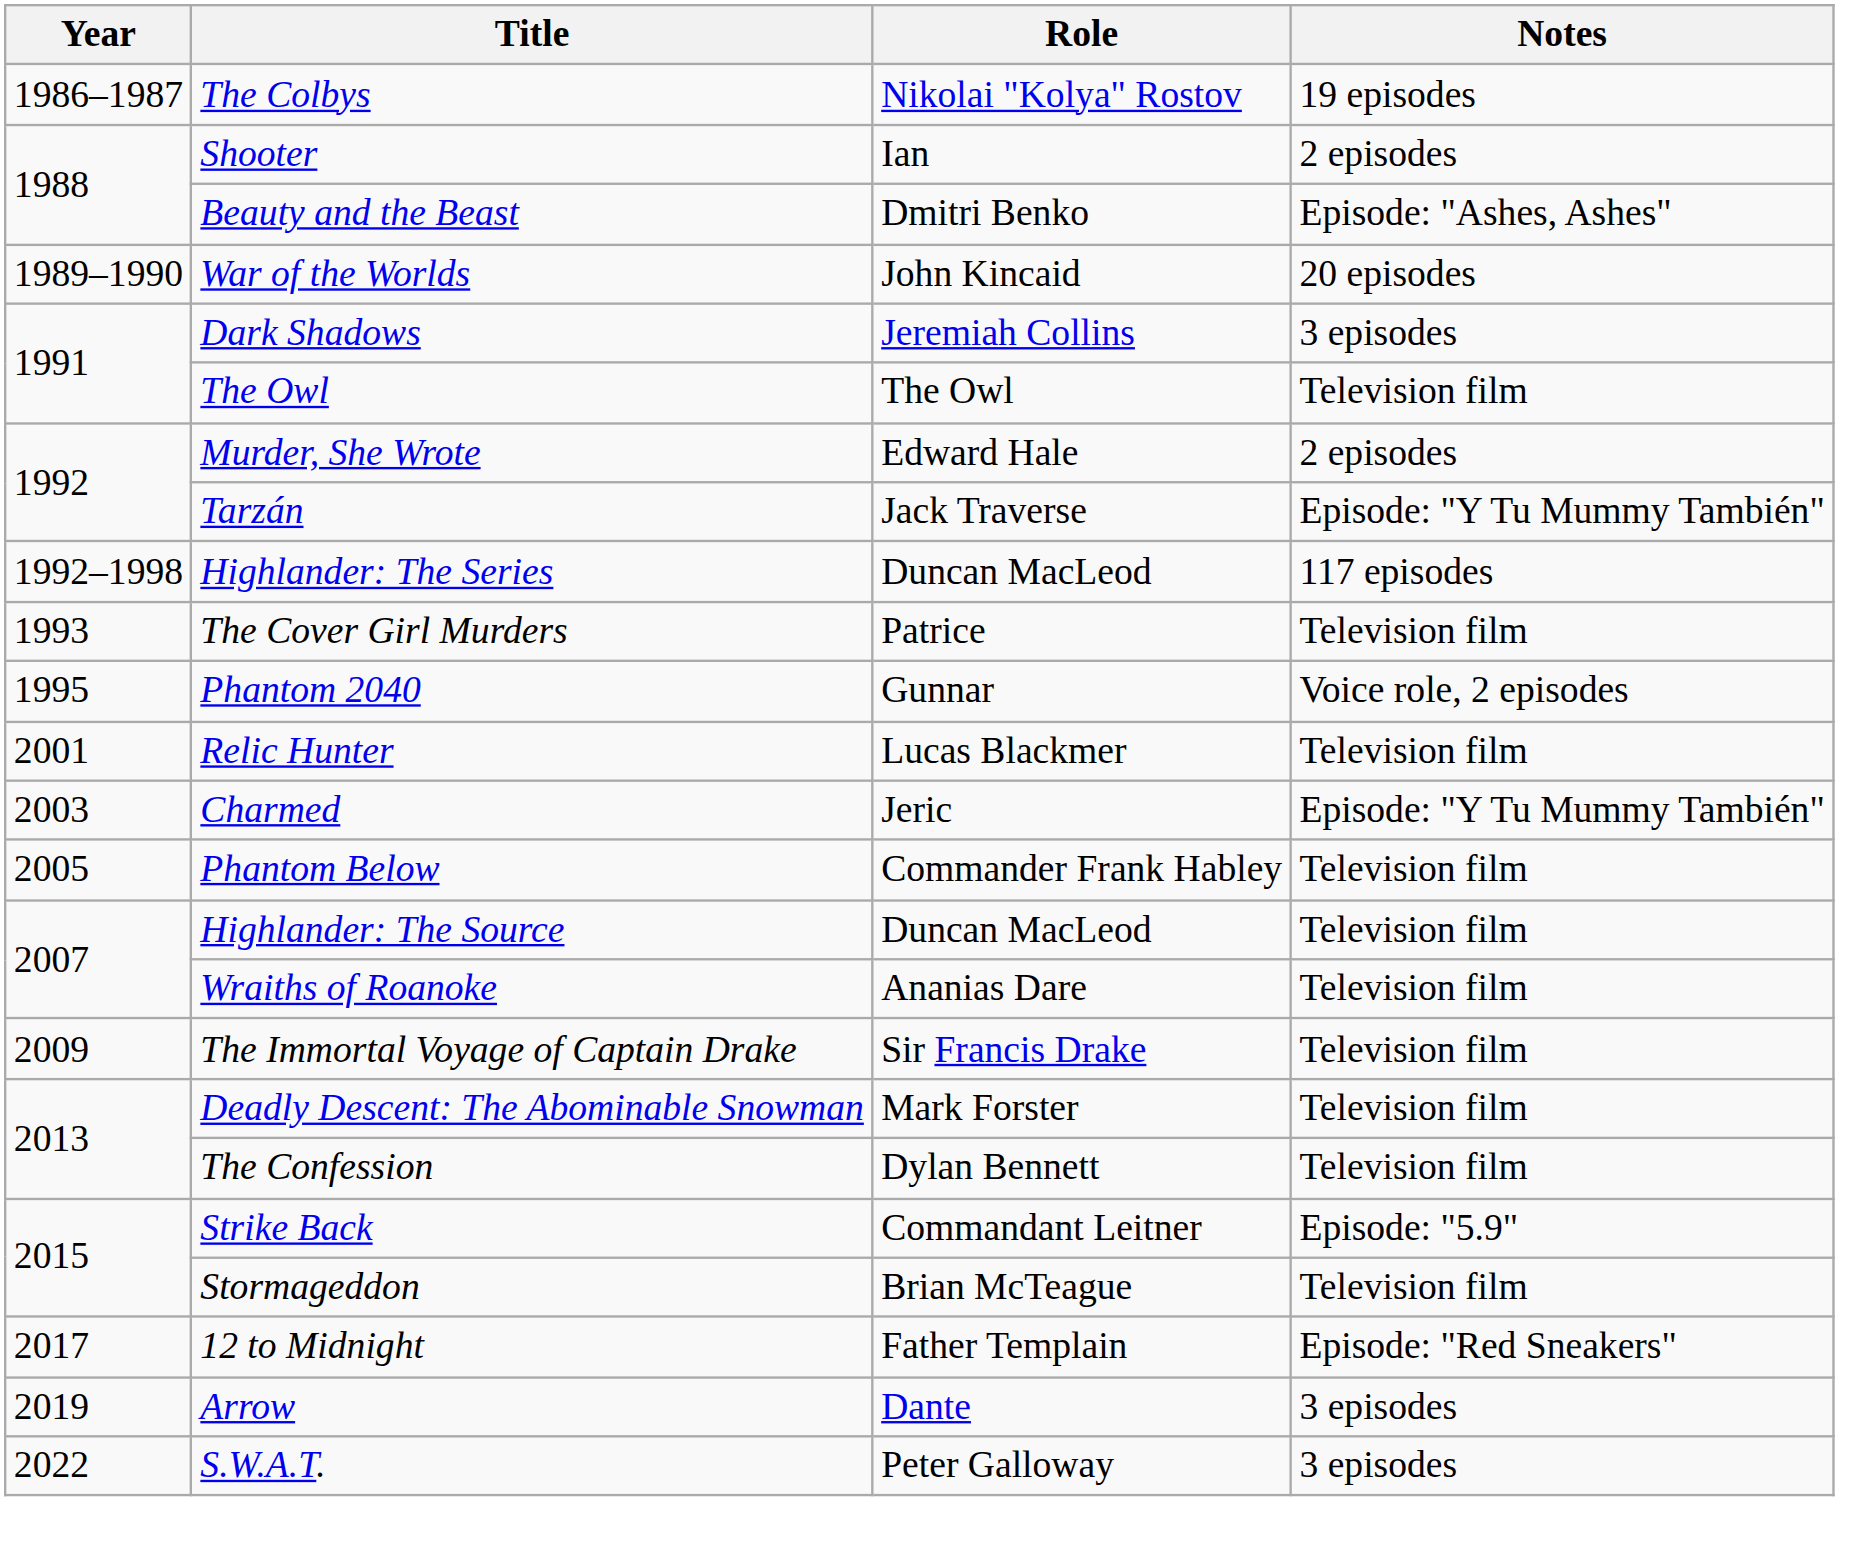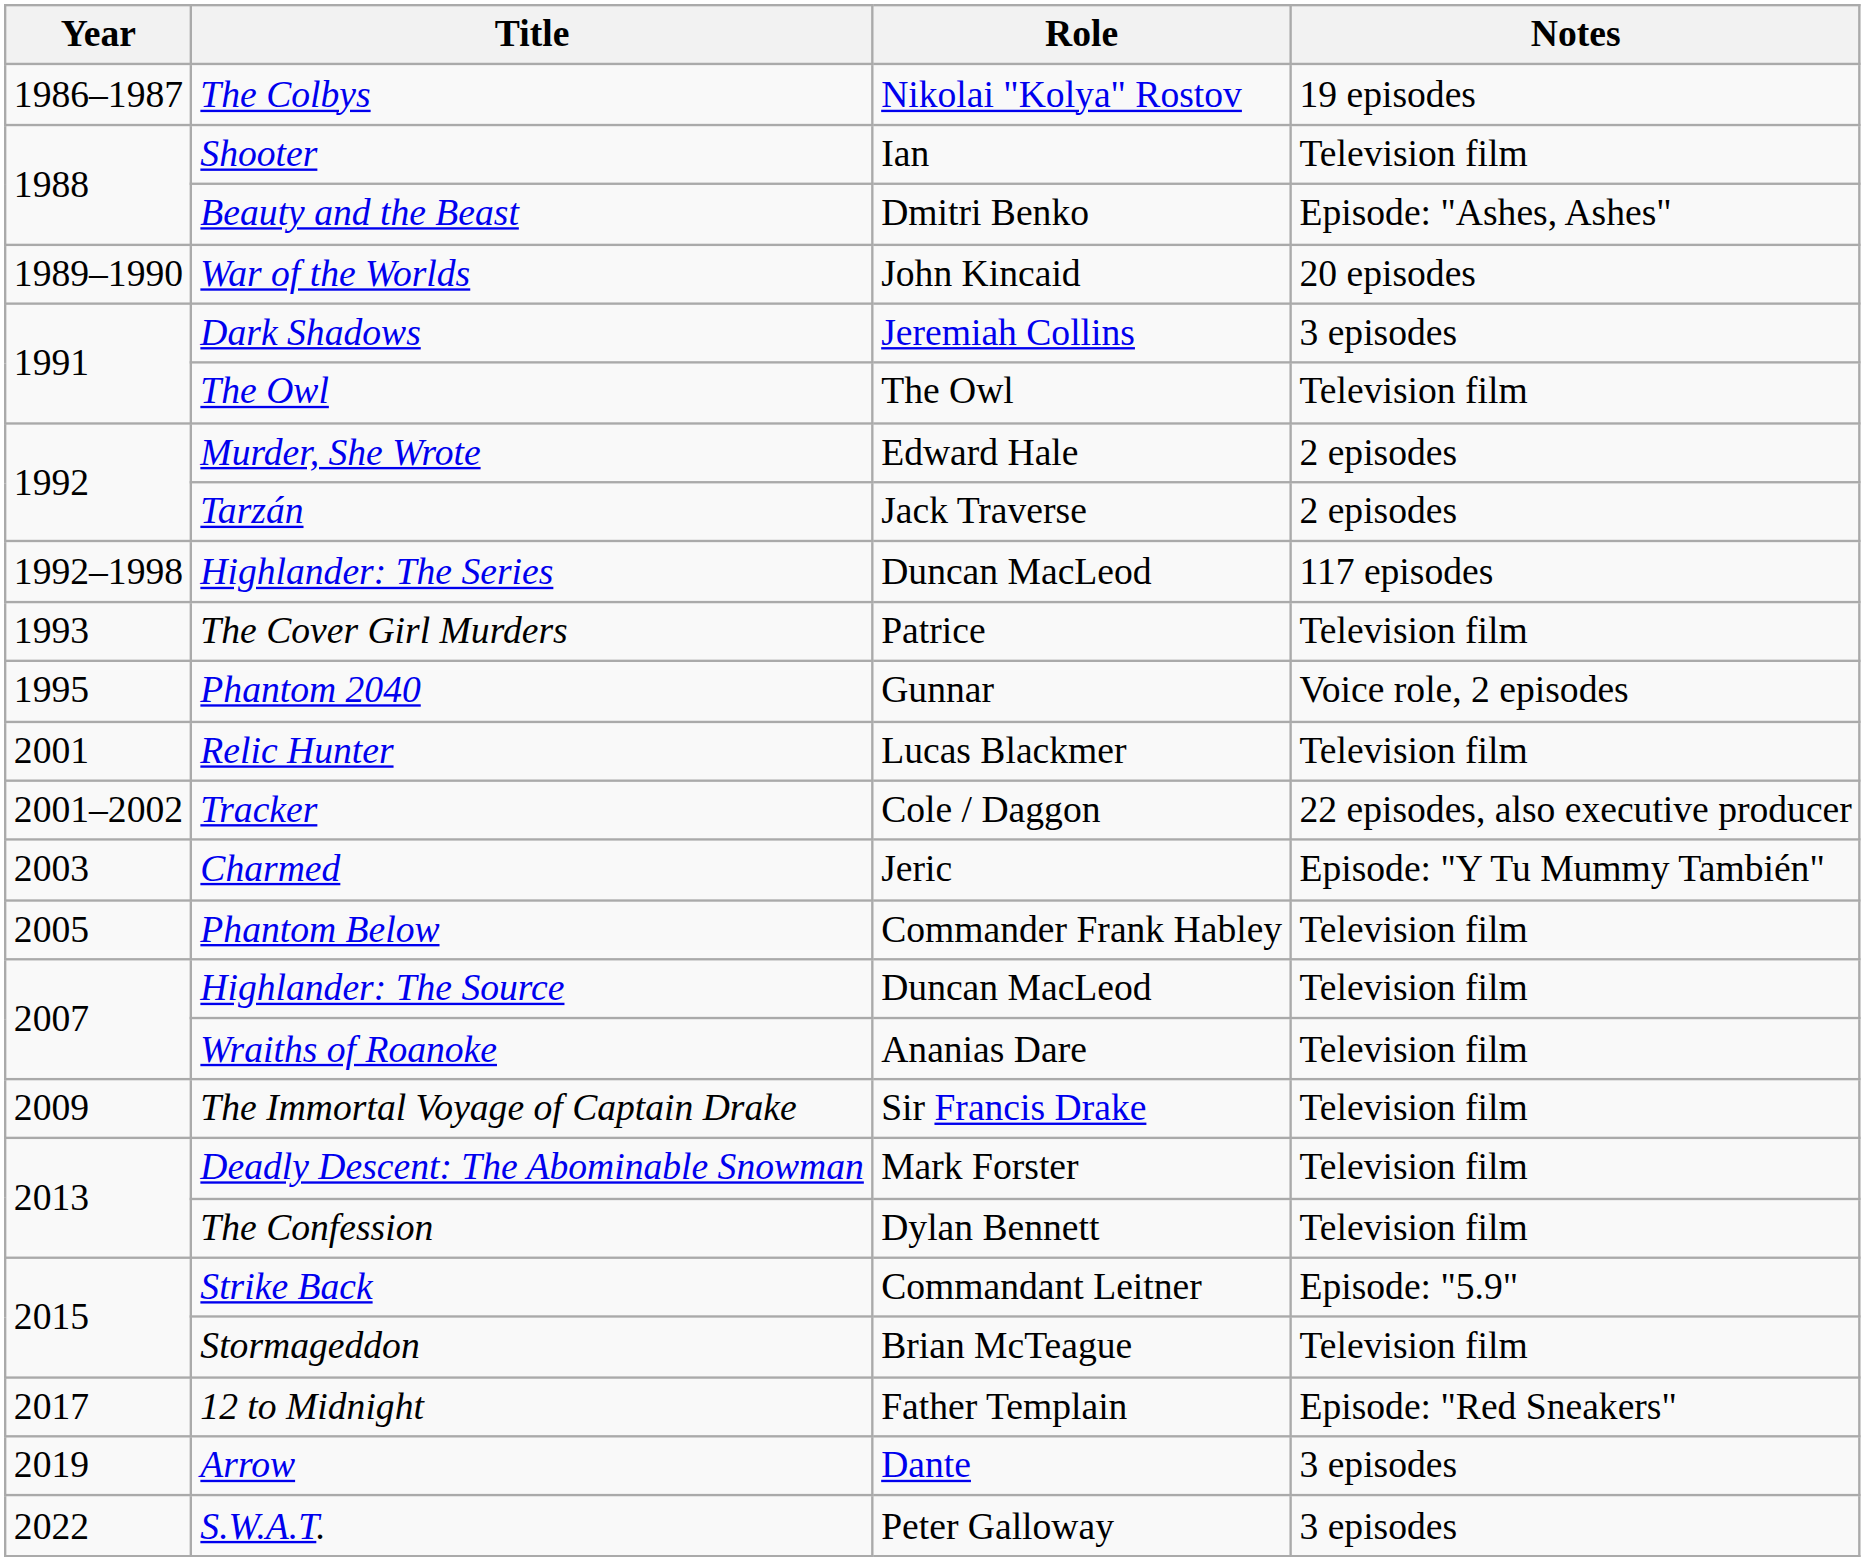 <table class="wikitable sortable">
 <tr>
 <th>Year</th>
 <th>Title</th>
 <th>Role</th>
 <th class="unsortable">Notes</th>
 </tr>
 <tr>
 <td>1986–1987</td>
 <td><em><a href='#'>The Colbys</a></em></td>
 <td><a href='#'>Nikolai "Kolya" Rostov</a></td>
 <td>19 episodes</td>
 </tr>
 <tr>
 <td rowspan=2>1988</td>
 <td><em><a href='#'>Shooter</a></em></td>
 <td>Ian</td>
-<td>2 episodes</td>
+<td>Television film</td>
 </tr>
 <tr>
 <td><em><a href='#'>Beauty and the Beast</a></em></td>
 <td>Dmitri Benko</td>
 <td>Episode: "Ashes, Ashes"</td>
 </tr>
 <tr>
 <td>1989–1990</td>
 <td><em><a href='#'>War of the Worlds</a></em></td>
 <td>John Kincaid</td>
 <td>20 episodes</td>
 </tr>
 <tr>
 <td rowspan=2>1991</td>
 <td><em><a href='#'>Dark Shadows</a></em></td>
 <td><a href='#'>Jeremiah Collins</a></td>
 <td>3 episodes</td>
 </tr>
 <tr>
 <td><em><a href='#'>The Owl</a></em></td>
 <td>The Owl</td>
 <td>Television film</td>
 </tr>
 <tr>
 <td rowspan=2>1992</td>
 <td><em><a href='#'>Murder, She Wrote</a></em></td>
 <td>Edward Hale</td>
 <td>2 episodes</td>
 </tr>
 <tr>
 <td><em><a href='#'>Tarzán</a></em></td>
 <td>Jack Traverse</td>
-<td>Episode: "Y Tu Mummy También"</td>
+<td>2 episodes</td>
 </tr>
 <tr>
 <td>1992–1998</td>
 <td><em><a href='#'>Highlander: The Series</a></em></td>
 <td>Duncan MacLeod</td>
 <td>117 episodes</td>
 </tr>
 <tr>
 <td>1993</td>
 <td><em>The Cover Girl Murders</em></td>
 <td>Patrice</td>
 <td>Television film</td>
 </tr>
 <tr>
 <td>1995</td>
 <td><em><a href='#'>Phantom 2040</a></em></td>
 <td>Gunnar</td>
 <td>Voice role, 2 episodes</td>
 </tr>
 <tr>
 <td>2001</td>
 <td><em><a href='#'>Relic Hunter</a></em></td>
 <td>Lucas Blackmer</td>
 <td>Television film</td>
+</tr>
+<tr>
+<td>2001–2002</td>
+<td><em><a href='#'>Tracker</a></em></td>
+<td>Cole / Daggon</td>
+<td>22 episodes, also executive producer</td>
 </tr>
 <tr>
 <td>2003</td>
 <td><em><a href='#'>Charmed</a></em></td>
 <td>Jeric</td>
 <td>Episode: "Y Tu Mummy También"</td>
 </tr>
 <tr>
 <td>2005</td>
 <td><em><a href='#'>Phantom Below</a></em></td>
 <td>Commander Frank Habley</td>
 <td>Television film</td>
 </tr>
 <tr>
 <td rowspan="2">2007</td>
 <td><em><a href='#'>Highlander: The Source</a></em></td>
 <td>Duncan MacLeod</td>
 <td>Television film</td>
 </tr>
 <tr>
 <td><em><a href='#'>Wraiths of Roanoke</a></em></td>
 <td>Ananias Dare</td>
 <td>Television film</td>
 </tr>
 <tr>
 <td>2009</td>
 <td><em>The Immortal Voyage of Captain Drake</em></td>
 <td>Sir <a href='#'>Francis Drake</a></td>
 <td>Television film</td>
 </tr>
 <tr>
 <td rowspan=2>2013</td>
 <td><em><a href='#'>Deadly Descent: The Abominable Snowman</a></em></td>
 <td>Mark Forster</td>
 <td>Television film</td>
 </tr>
 <tr>
 <td><em>The Confession</em></td>
 <td>Dylan Bennett</td>
 <td>Television film</td>
 </tr>
 <tr>
 <td rowspan=2>2015</td>
 <td><em><a href='#'>Strike Back</a></em></td>
 <td>Commandant Leitner</td>
 <td>Episode: "5.9"</td>
 </tr>
 <tr>
 <td><em>Stormageddon</em></td>
 <td>Brian McTeague</td>
 <td>Television film</td>
 </tr>
 <tr>
 <td>2017</td>
 <td><em>12 to Midnight</em></td>
 <td>Father Templain</td>
 <td>Episode: "Red Sneakers"</td>
 </tr>
 <tr>
 <td>2019</td>
 <td><em><a href='#'>Arrow</a></em></td>
 <td><a href='#'>Dante</a></td>
 <td>3 episodes</td>
 </tr>
 <tr>
 <td>2022</td>
 <td><em><a href='#'>S.W.A.T</a>.</em></td>
 <td>Peter Galloway</td>
 <td>3 episodes</td>
 </tr>
 </table>
